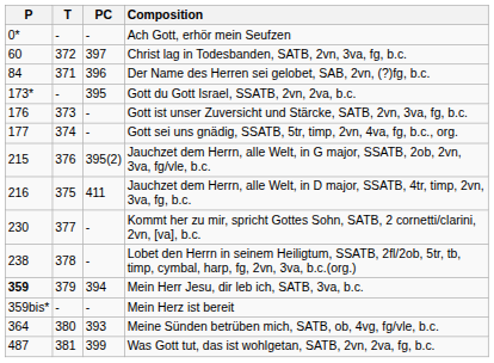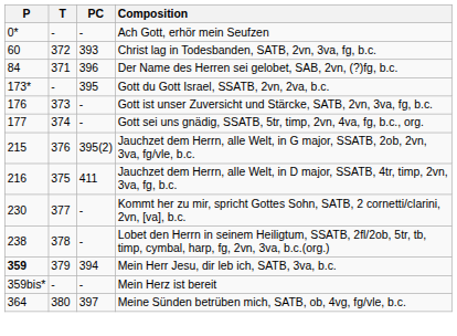 <table class="wikitable" width="100%">
 <tr>
 <th width="32">P</th>
 <th width="32">T</th>
 <th width="32">PC</th>
 <th style="text-align: left;">Composition</th>
 </tr>
 <tr>
 <td>0*</td>
 <td>-</td>
 <td>-</td>
 <td>Ach Gott, erhör mein Seufzen</td>
 </tr>
 <tr>
 <td>60</td>
 <td>372</td>
-<td>397</td>
+<td>393</td>
 <td>Christ lag in Todesbanden, SATB, 2vn, 3va, fg, b.c.</td>
 </tr>
 <tr>
 <td>84</td>
 <td>371</td>
 <td>396</td>
 <td>Der Name des Herren sei gelobet, SAB, 2vn, (?)fg, b.c.</td>
 </tr>
 <tr>
 <td>173*</td>
 <td>-</td>
 <td>395</td>
 <td>Gott du Gott Israel, SSATB, 2vn, 2va, b.c.</td>
 </tr>
 <tr>
 <td>176</td>
 <td>373</td>
 <td>-</td>
 <td>Gott ist unser Zuversicht und Stärcke, SATB, 2vn, 3va, fg, b.c.</td>
 </tr>
 <tr>
 <td>177</td>
 <td>374</td>
 <td>-</td>
 <td>Gott sei uns gnädig, SSATB, 5tr, timp, 2vn, 4va, fg, b.c., org.</td>
 </tr>
 <tr>
 <td>215</td>
 <td>376</td>
 <td>395(2)</td>
 <td>Jauchzet dem Herrn, alle Welt, in G major, SSATB, 2ob, 2vn, 3va, fg/vle, b.c.</td>
 </tr>
 <tr>
 <td>216</td>
 <td>375</td>
 <td>411</td>
 <td>Jauchzet dem Herrn, alle Welt, in D major, SSATB, 4tr, timp, 2vn, 3va, fg, b.c.</td>
 </tr>
 <tr>
 <td>230</td>
 <td>377</td>
 <td>-</td>
 <td>Kommt her zu mir, spricht Gottes Sohn, SATB, 2 cornetti/clarini, 2vn, [va], b.c.</td>
 </tr>
 <tr>
 <td>238</td>
 <td>378</td>
 <td>-</td>
 <td>Lobet den Herrn in seinem Heiligtum, SSATB, 2fl/2ob, 5tr, tb, timp, cymbal, harp, fg, 2vn, 3va, b.c.(org.)</td>
 </tr>
 <tr>
 <td><strong>359</strong></td>
 <td>379</td>
 <td>394</td>
 <td>Mein Herr Jesu, dir leb ich, SATB, 3va, b.c.</td>
 </tr>
 <tr>
 <td>359bis*</td>
 <td>-</td>
 <td>-</td>
 <td>Mein Herz ist bereit</td>
 </tr>
 <tr>
 <td>364</td>
 <td>380</td>
-<td>393</td>
+<td>397</td>
 <td>Meine Sünden betrüben mich, SATB, ob, 4vg, fg/vle, b.c.</td>
 </tr>
-<tr>
-<td>487</td>
-<td>381</td>
-<td>399</td>
-<td>Was Gott tut, das ist wohlgetan, SATB, 2vn, 2va, fg, b.c.</td>
-</tr>
 </table>
